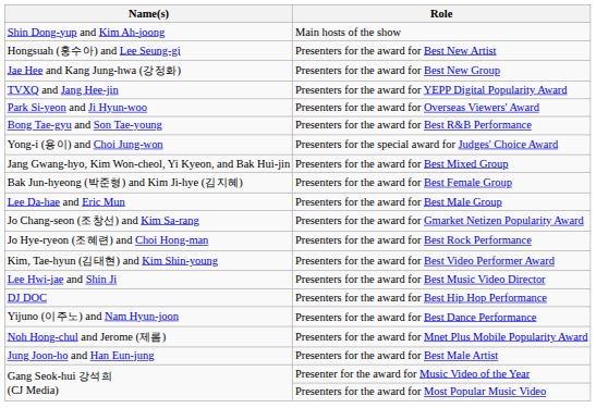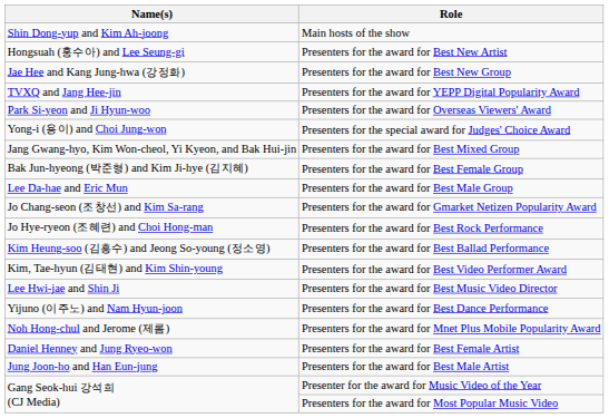 <table class="wikitable sortable">
 <tr>
 <th>Name(s)</th>
 <th>Role</th>
 </tr>
 <tr>
 <td><a href='#'>Shin Dong-yup</a> and <a href='#'>Kim Ah-joong</a></td>
 <td>Main hosts of the show</td>
 </tr>
 <tr>
 <td>Hongsuah (홍수아) and <a href='#'>Lee Seung-gi</a></td>
 <td>Presenters for the award for <a href='#'>Best New Artist</a></td>
 </tr>
 <tr>
 <td><a href='#'>Jae Hee</a> and Kang Jung-hwa (강정화)</td>
 <td>Presenters for the award for <a href='#'>Best New Group</a></td>
 </tr>
 <tr>
 <td><a href='#'>TVXQ</a> and <a href='#'>Jang Hee-jin</a></td>
 <td>Presenters for the award for <a href='#'>YEPP Digital Popularity Award</a></td>
 </tr>
 <tr>
 <td><a href='#'>Park Si-yeon</a> and <a href='#'>Ji Hyun-woo</a></td>
 <td>Presenters for the award for <a href='#'>Overseas Viewers' Award</a></td>
 </tr>
 <tr>
-<td><a href='#'>Bong Tae-gyu</a> and <a href='#'>Son Tae-young</a></td>
-<td>Presenters for the award for <a href='#'>Best R&B Performance</a></td>
-</tr>
-<tr>
 <td>Yong-i (용이) and <a href='#'>Choi Jung-won</a></td>
 <td>Presenters for the special award for <a href='#'>Judges' Choice Award</a></td>
 </tr>
 <tr>
 <td>Jang Gwang-hyo, Kim Won-cheol, Yi Kyeon, and Bak Hui-jin</td>
 <td>Presenters for the award for <a href='#'>Best Mixed Group</a></td>
 </tr>
 <tr>
 <td>Bak Jun-hyeong (박준형) and Kim Ji-hye (김지혜)</td>
 <td>Presenters for the award for <a href='#'>Best Female Group</a></td>
 </tr>
 <tr>
 <td><a href='#'>Lee Da-hae</a> and <a href='#'>Eric Mun</a></td>
 <td>Presenters for the award for <a href='#'>Best Male Group</a></td>
 </tr>
 <tr>
 <td>Jo Chang-seon (조창선) and <a href='#'>Kim Sa-rang</a></td>
 <td>Presenters for the award for <a href='#'>Gmarket Netizen Popularity Award</a></td>
 </tr>
 <tr>
 <td>Jo Hye-ryeon (조혜련) and <a href='#'>Choi Hong-man</a></td>
 <td>Presenters for the award for <a href='#'>Best Rock Performance</a></td>
 </tr>
 <tr>
+<td><a href='#'>Kim Heung-soo</a> (김흥수) and Jeong So-young (정소영)</td>
+<td>Presenters for the award for <a href='#'>Best Ballad Performance</a></td>
+</tr>
+<tr>
 <td>Kim, Tae-hyun (김태현) and <a href='#'>Kim Shin-young</a></td>
 <td>Presenters for the award for <a href='#'>Best Video Performer Award</a></td>
 </tr>
 <tr>
 <td><a href='#'>Lee Hwi-jae</a> and <a href='#'>Shin Ji</a></td>
 <td>Presenters for the award for <a href='#'>Best Music Video Director</a></td>
 </tr>
 <tr>
-<td><a href='#'>DJ DOC</a></td>
-<td>Presenters for the award for <a href='#'>Best Hip Hop Performance</a></td>
-</tr>
-<tr>
 <td>Yijuno (이주노) and <a href='#'>Nam Hyun-joon</a></td>
 <td>Presenters for the award for <a href='#'>Best Dance Performance</a></td>
 </tr>
 <tr>
 <td><a href='#'>Noh Hong-chul</a> and Jerome (제롬)</td>
 <td>Presenters for the award for <a href='#'>Mnet Plus Mobile Popularity Award</a></td>
+</tr>
+<tr>
+<td><a href='#'>Daniel Henney</a> and <a href='#'>Jung Ryeo-won</a></td>
+<td>Presenters for the award for <a href='#'>Best Female Artist</a></td>
 </tr>
 <tr>
 <td><a href='#'>Jung Joon-ho</a> and <a href='#'>Han Eun-jung</a></td>
 <td>Presenters for the award for <a href='#'>Best Male Artist</a></td>
 </tr>
 <tr>
 <td rowspan=2>Gang Seok-hui 강석희 <br>(CJ Media)</td>
 <td>Presenter for the award for <a href='#'>Music Video of the Year</a></td>
 </tr>
 <tr>
 <td>Presenters for the award for <a href='#'>Most Popular Music Video</a></td>
 </tr>
 </table>
